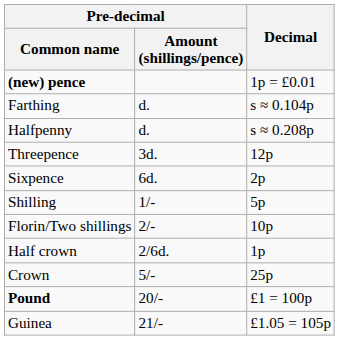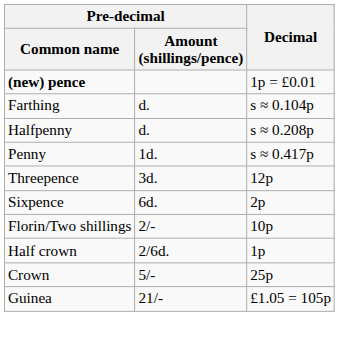 <table class="wikitable">
 <tr>
 <th colspan = 2>Pre-decimal</th>
 <th rowspan=2>Decimal</th>
 </tr>
 <tr>
 <th>Common name</th>
 <th>Amount<br>(shillings/pence)</th>
 </tr>
 <tr>
 <td><strong>(new) pence</strong></td>
 <td></td>
 <td>1p = £0.01</td>
 </tr>
 <tr>
 <td>Farthing</td>
 <td><small></small>d.</td>
 <td><small></small>s ≈ 0.104p</td>
 </tr>
 <tr>
 <td>Halfpenny</td>
 <td><small></small>d.</td>
 <td><small></small>s ≈ 0.208p</td>
 </tr>
 <tr>
+<td>Penny</td>
+<td>1d.</td>
+<td><small></small>s ≈ 0.417p</td>
+</tr>
+<tr>
 <td>Threepence</td>
 <td>3d.</td>
 <td>12<small></small>p</td>
 </tr>
 <tr>
 <td>Sixpence</td>
 <td>6d.</td>
 <td>2<small></small>p</td>
-</tr>
-<tr>
-<td>Shilling</td>
-<td>1/-</td>
-<td>5p</td>
 </tr>
 <tr>
 <td>Florin/Two shillings</td>
 <td>2/-</td>
 <td>10p</td>
 </tr>
 <tr>
 <td>Half crown</td>
 <td>2/6d.</td>
 <td>1<small></small>p</td>
 </tr>
 <tr>
 <td>Crown</td>
 <td>5/-</td>
 <td>25p</td>
 </tr>
 <tr>
-<td><strong>Pound</strong></td>
-<td>20/-</td>
-<td>£1 = 100p</td>
-</tr>
-<tr>
 <td>Guinea</td>
 <td>21/-</td>
 <td>£1.05 = 105p</td>
 </tr>
 </table>
